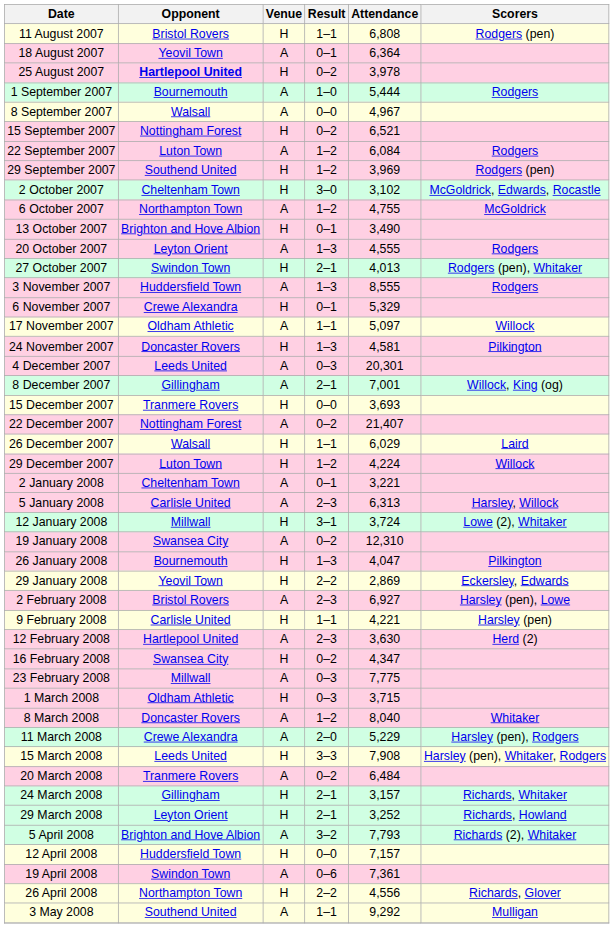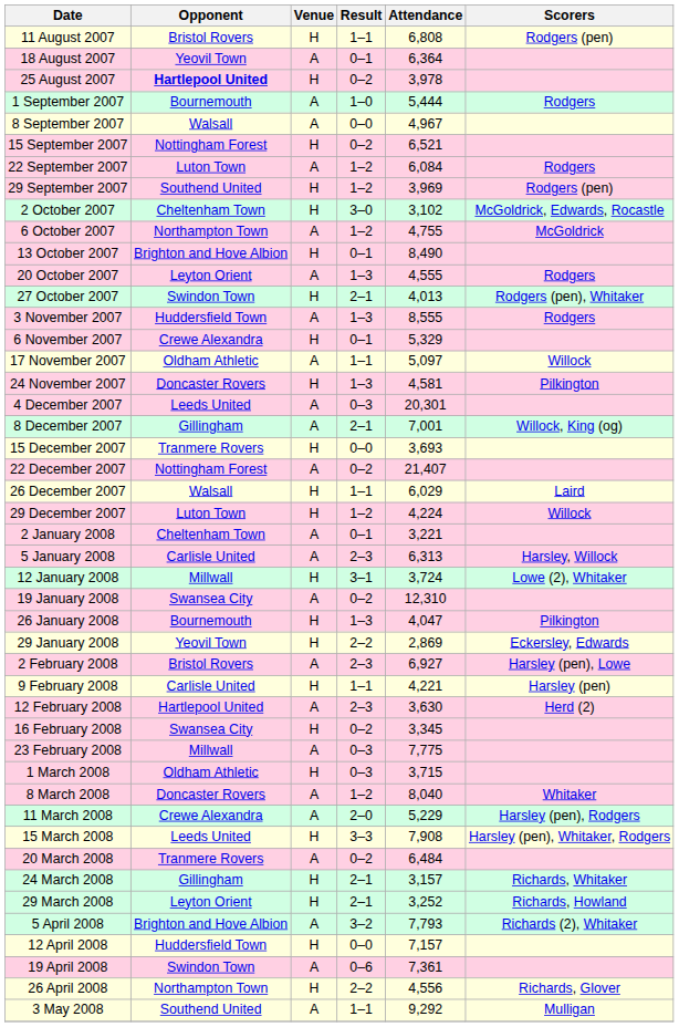 <table class="wikitable sortable" style="font-size:100%; text-align:center">
 <tr>
 <th>Date</th>
 <th>Opponent</th>
 <th>Venue</th>
 <th>Result</th>
 <th>Attendance</th>
 <th>Scorers</th>
 </tr>
 <tr style="background-color: #ffffdd;">
 <td>11 August 2007</td>
 <td><a href='#'>Bristol Rovers</a></td>
 <td>H</td>
 <td>1–1</td>
 <td>6,808</td>
 <td><a href='#'>Rodgers</a> (pen)</td>
 </tr>
 <tr style="background-color: #ffd0e3;">
 <td>18 August 2007</td>
 <td><a href='#'>Yeovil Town</a></td>
 <td>A</td>
 <td>0–1</td>
 <td>6,364</td>
 <td></td>
 </tr>
 <tr style="background-color: #ffd0e3;">
 <td>25 August 2007</td>
 <td><strong><a href='#'>Hartlepool United</a></strong></td>
 <td>H</td>
 <td>0–2</td>
 <td>3,978</td>
 <td></td>
 </tr>
 <tr style="background-color: #d0ffe3;">
 <td>1 September 2007</td>
 <td><a href='#'>Bournemouth</a></td>
 <td>A</td>
 <td>1–0</td>
 <td>5,444</td>
 <td><a href='#'>Rodgers</a></td>
 </tr>
 <tr style="background-color: #ffffdd;">
 <td>8 September 2007</td>
 <td><a href='#'>Walsall</a></td>
 <td>A</td>
 <td>0–0</td>
 <td>4,967</td>
 <td></td>
 </tr>
 <tr style="background-color: #ffd0e3;">
 <td>15 September 2007</td>
 <td><a href='#'>Nottingham Forest</a></td>
 <td>H</td>
 <td>0–2</td>
 <td>6,521</td>
 <td></td>
 </tr>
 <tr style="background-color: #ffd0e3;">
 <td>22 September 2007</td>
 <td><a href='#'>Luton Town</a></td>
 <td>A</td>
 <td>1–2</td>
 <td>6,084</td>
 <td><a href='#'>Rodgers</a></td>
 </tr>
 <tr style="background-color: #ffd0e3;">
 <td>29 September 2007</td>
 <td><a href='#'>Southend United</a></td>
 <td>H</td>
 <td>1–2</td>
 <td>3,969</td>
 <td><a href='#'>Rodgers</a> (pen)</td>
 </tr>
 <tr style="background-color: #d0ffe3;">
 <td>2 October 2007</td>
 <td><a href='#'>Cheltenham Town</a></td>
 <td>H</td>
 <td>3–0</td>
 <td>3,102</td>
 <td><a href='#'>McGoldrick</a>, <a href='#'>Edwards</a>, <a href='#'>Rocastle</a></td>
 </tr>
 <tr style="background-color: #ffd0e3;">
 <td>6 October 2007</td>
 <td><a href='#'>Northampton Town</a></td>
 <td>A</td>
 <td>1–2</td>
 <td>4,755</td>
 <td><a href='#'>McGoldrick</a></td>
 </tr>
 <tr style="background-color: #ffd0e3;">
 <td>13 October 2007</td>
 <td><a href='#'>Brighton and Hove Albion</a></td>
 <td>H</td>
 <td>0–1</td>
-<td>3,490</td>
+<td>8,490</td>
 <td></td>
 </tr>
 <tr style="background-color: #ffd0e3;">
 <td>20 October 2007</td>
 <td><a href='#'>Leyton Orient</a></td>
 <td>A</td>
 <td>1–3</td>
 <td>4,555</td>
 <td><a href='#'>Rodgers</a></td>
 </tr>
 <tr style="background-color: #d0ffe3;">
 <td>27 October 2007</td>
 <td><a href='#'>Swindon Town</a></td>
 <td>H</td>
 <td>2–1</td>
 <td>4,013</td>
 <td><a href='#'>Rodgers</a> (pen), <a href='#'>Whitaker</a></td>
 </tr>
 <tr style="background-color: #ffd0e3;">
 <td>3 November 2007</td>
 <td><a href='#'>Huddersfield Town</a></td>
 <td>A</td>
 <td>1–3</td>
 <td>8,555</td>
 <td><a href='#'>Rodgers</a></td>
 </tr>
 <tr style="background-color: #ffd0e3;">
 <td>6 November 2007</td>
 <td><a href='#'>Crewe Alexandra</a></td>
 <td>H</td>
 <td>0–1</td>
 <td>5,329</td>
 <td></td>
 </tr>
 <tr style="background-color: #ffffdd;">
 <td>17 November 2007</td>
 <td><a href='#'>Oldham Athletic</a></td>
 <td>A</td>
 <td>1–1</td>
 <td>5,097</td>
 <td><a href='#'>Willock</a></td>
 </tr>
 <tr style="background-color: #ffd0e3;">
 <td>24 November 2007</td>
 <td><a href='#'>Doncaster Rovers</a></td>
 <td>H</td>
 <td>1–3</td>
 <td>4,581</td>
 <td><a href='#'>Pilkington</a></td>
 </tr>
 <tr style="background-color: #ffd0e3;">
 <td>4 December 2007</td>
 <td><a href='#'>Leeds United</a></td>
 <td>A</td>
 <td>0–3</td>
 <td>20,301</td>
 <td></td>
 </tr>
 <tr style="background-color: #d0ffe3;">
 <td>8 December 2007</td>
 <td><a href='#'>Gillingham</a></td>
 <td>A</td>
 <td>2–1</td>
 <td>7,001</td>
 <td><a href='#'>Willock</a>, <a href='#'>King</a> (og)</td>
 </tr>
 <tr style="background-color: #ffffdd;">
 <td>15 December 2007</td>
 <td><a href='#'>Tranmere Rovers</a></td>
 <td>H</td>
 <td>0–0</td>
 <td>3,693</td>
 <td></td>
 </tr>
 <tr style="background-color: #ffd0e3;">
 <td>22 December 2007</td>
 <td><a href='#'>Nottingham Forest</a></td>
 <td>A</td>
 <td>0–2</td>
 <td>21,407</td>
 <td></td>
 </tr>
 <tr style="background-color: #ffffdd;">
 <td>26 December 2007</td>
 <td><a href='#'>Walsall</a></td>
 <td>H</td>
 <td>1–1</td>
 <td>6,029</td>
 <td><a href='#'>Laird</a></td>
 </tr>
 <tr style="background-color: #ffd0e3;">
 <td>29 December  2007</td>
 <td><a href='#'>Luton Town</a></td>
 <td>H</td>
 <td>1–2</td>
 <td>4,224</td>
 <td><a href='#'>Willock</a></td>
 </tr>
 <tr style="background-color: #ffd0e3;">
 <td>2 January  2008</td>
 <td><a href='#'>Cheltenham Town</a></td>
 <td>A</td>
 <td>0–1</td>
 <td>3,221</td>
 <td></td>
 </tr>
 <tr style="background-color: #ffd0e3;">
 <td>5 January  2008</td>
 <td><a href='#'>Carlisle United</a></td>
 <td>A</td>
 <td>2–3</td>
 <td>6,313</td>
 <td><a href='#'>Harsley</a>, <a href='#'>Willock</a></td>
 </tr>
 <tr style="background-color: #d0ffe3;">
 <td>12 January  2008</td>
 <td><a href='#'>Millwall</a></td>
 <td>H</td>
 <td>3–1</td>
 <td>3,724</td>
 <td><a href='#'>Lowe</a> (2), <a href='#'>Whitaker</a></td>
 </tr>
 <tr style="background-color: #ffd0e3;">
 <td>19 January  2008</td>
 <td><a href='#'>Swansea City</a></td>
 <td>A</td>
 <td>0–2</td>
 <td>12,310</td>
 <td></td>
 </tr>
 <tr style="background-color: #ffd0e3;">
 <td>26 January  2008</td>
 <td><a href='#'>Bournemouth</a></td>
 <td>H</td>
 <td>1–3</td>
 <td>4,047</td>
 <td><a href='#'>Pilkington</a></td>
 </tr>
 <tr style="background-color: #ffffdd;">
 <td>29 January  2008</td>
 <td><a href='#'>Yeovil Town</a></td>
 <td>H</td>
 <td>2–2</td>
 <td>2,869</td>
 <td><a href='#'>Eckersley</a>, <a href='#'>Edwards</a></td>
 </tr>
 <tr style="background-color: #ffd0e3;">
 <td>2 February  2008</td>
 <td><a href='#'>Bristol Rovers</a></td>
 <td>A</td>
 <td>2–3</td>
 <td>6,927</td>
 <td><a href='#'>Harsley</a> (pen), <a href='#'>Lowe</a></td>
 </tr>
 <tr style="background-color: #ffffdd;">
 <td>9 February 2008</td>
 <td><a href='#'>Carlisle United</a></td>
 <td>H</td>
 <td>1–1</td>
 <td>4,221</td>
 <td><a href='#'>Harsley</a> (pen)</td>
 </tr>
 <tr style="background-color: #ffd0e3;">
 <td>12 February  2008</td>
 <td><a href='#'>Hartlepool United</a></td>
 <td>A</td>
 <td>2–3</td>
 <td>3,630</td>
 <td><a href='#'>Herd</a> (2)</td>
 </tr>
 <tr style="background-color: #ffd0e3;">
 <td>16 February  2008</td>
 <td><a href='#'>Swansea City</a></td>
 <td>H</td>
 <td>0–2</td>
-<td>4,347</td>
+<td>3,345</td>
 <td></td>
 </tr>
 <tr style="background-color: #ffd0e3;">
 <td>23 February  2008</td>
 <td><a href='#'>Millwall</a></td>
 <td>A</td>
 <td>0–3</td>
 <td>7,775</td>
 <td></td>
 </tr>
 <tr style="background-color: #ffd0e3;">
 <td>1 March  2008</td>
 <td><a href='#'>Oldham Athletic</a></td>
 <td>H</td>
 <td>0–3</td>
 <td>3,715</td>
 <td></td>
 </tr>
 <tr style="background-color: #ffd0e3;">
 <td>8 March  2008</td>
 <td><a href='#'>Doncaster Rovers</a></td>
 <td>A</td>
 <td>1–2</td>
 <td>8,040</td>
 <td><a href='#'>Whitaker</a></td>
 </tr>
 <tr style="background-color: #d0ffe3;">
 <td>11 March  2008</td>
 <td><a href='#'>Crewe Alexandra</a></td>
 <td>A</td>
 <td>2–0</td>
 <td>5,229</td>
 <td><a href='#'>Harsley</a> (pen), <a href='#'>Rodgers</a></td>
 </tr>
 <tr style="background-color: #ffffdd;">
 <td>15 March  2008</td>
 <td><a href='#'>Leeds United</a></td>
 <td>H</td>
 <td>3–3</td>
 <td>7,908</td>
 <td><a href='#'>Harsley</a> (pen), <a href='#'>Whitaker</a>, <a href='#'>Rodgers</a></td>
 </tr>
 <tr style="background-color: #ffd0e3;">
 <td>20 March  2008</td>
 <td><a href='#'>Tranmere Rovers</a></td>
 <td>A</td>
 <td>0–2</td>
 <td>6,484</td>
 <td></td>
 </tr>
 <tr style="background-color: #d0ffe3;">
 <td>24 March  2008</td>
 <td><a href='#'>Gillingham</a></td>
 <td>H</td>
 <td>2–1</td>
 <td>3,157</td>
 <td><a href='#'>Richards</a>, <a href='#'>Whitaker</a></td>
 </tr>
 <tr style="background-color: #d0ffe3;">
 <td>29 March  2008</td>
 <td><a href='#'>Leyton Orient</a></td>
 <td>H</td>
 <td>2–1</td>
 <td>3,252</td>
 <td><a href='#'>Richards</a>, <a href='#'>Howland</a></td>
 </tr>
 <tr style="background-color: #d0ffe3;">
 <td>5 April  2008</td>
 <td><a href='#'>Brighton and Hove Albion</a></td>
 <td>A</td>
 <td>3–2</td>
 <td>7,793</td>
 <td><a href='#'>Richards</a> (2), <a href='#'>Whitaker</a></td>
 </tr>
 <tr style="background-color: #ffffdd;">
 <td>12 April  2008</td>
 <td><a href='#'>Huddersfield Town</a></td>
 <td>H</td>
 <td>0–0</td>
 <td>7,157</td>
 <td></td>
 </tr>
 <tr style="background-color: #ffd0e3;">
 <td>19 April  2008</td>
 <td><a href='#'>Swindon Town</a></td>
 <td>A</td>
 <td>0–6</td>
 <td>7,361</td>
 <td></td>
 </tr>
 <tr style="background-color: #ffffdd;">
 <td>26 April  2008</td>
 <td><a href='#'>Northampton Town</a></td>
 <td>H</td>
 <td>2–2</td>
 <td>4,556</td>
 <td><a href='#'>Richards</a>, <a href='#'>Glover</a></td>
 </tr>
 <tr style="background-color: #ffffdd;">
 <td>3 May  2008</td>
 <td><a href='#'>Southend United</a></td>
 <td>A</td>
 <td>1–1</td>
 <td>9,292</td>
 <td><a href='#'>Mulligan</a></td>
 </tr>
 <tr>
 </tr>
 </table>
